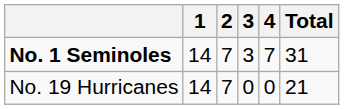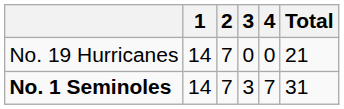 <table class="wikitable">
 <tr>
 <th></th>
 <th>1</th>
 <th>2</th>
 <th>3</th>
 <th>4</th>
 <th>Total</th>
 </tr>
 <tr>
+<td>No. 19 Hurricanes</td>
+<td>14</td>
+<td>7</td>
+<td>0</td>
+<td>0</td>
+<td>21</td>
+</tr>
+<tr>
 <td><strong>No. 1 Seminoles</strong></td>
 <td>14</td>
 <td>7</td>
 <td>3</td>
 <td>7</td>
 <td>31</td>
 </tr>
-<tr>
-<td>No. 19 Hurricanes</td>
-<td>14</td>
-<td>7</td>
-<td>0</td>
-<td>0</td>
-<td>21</td>
-</tr>
 </table>
